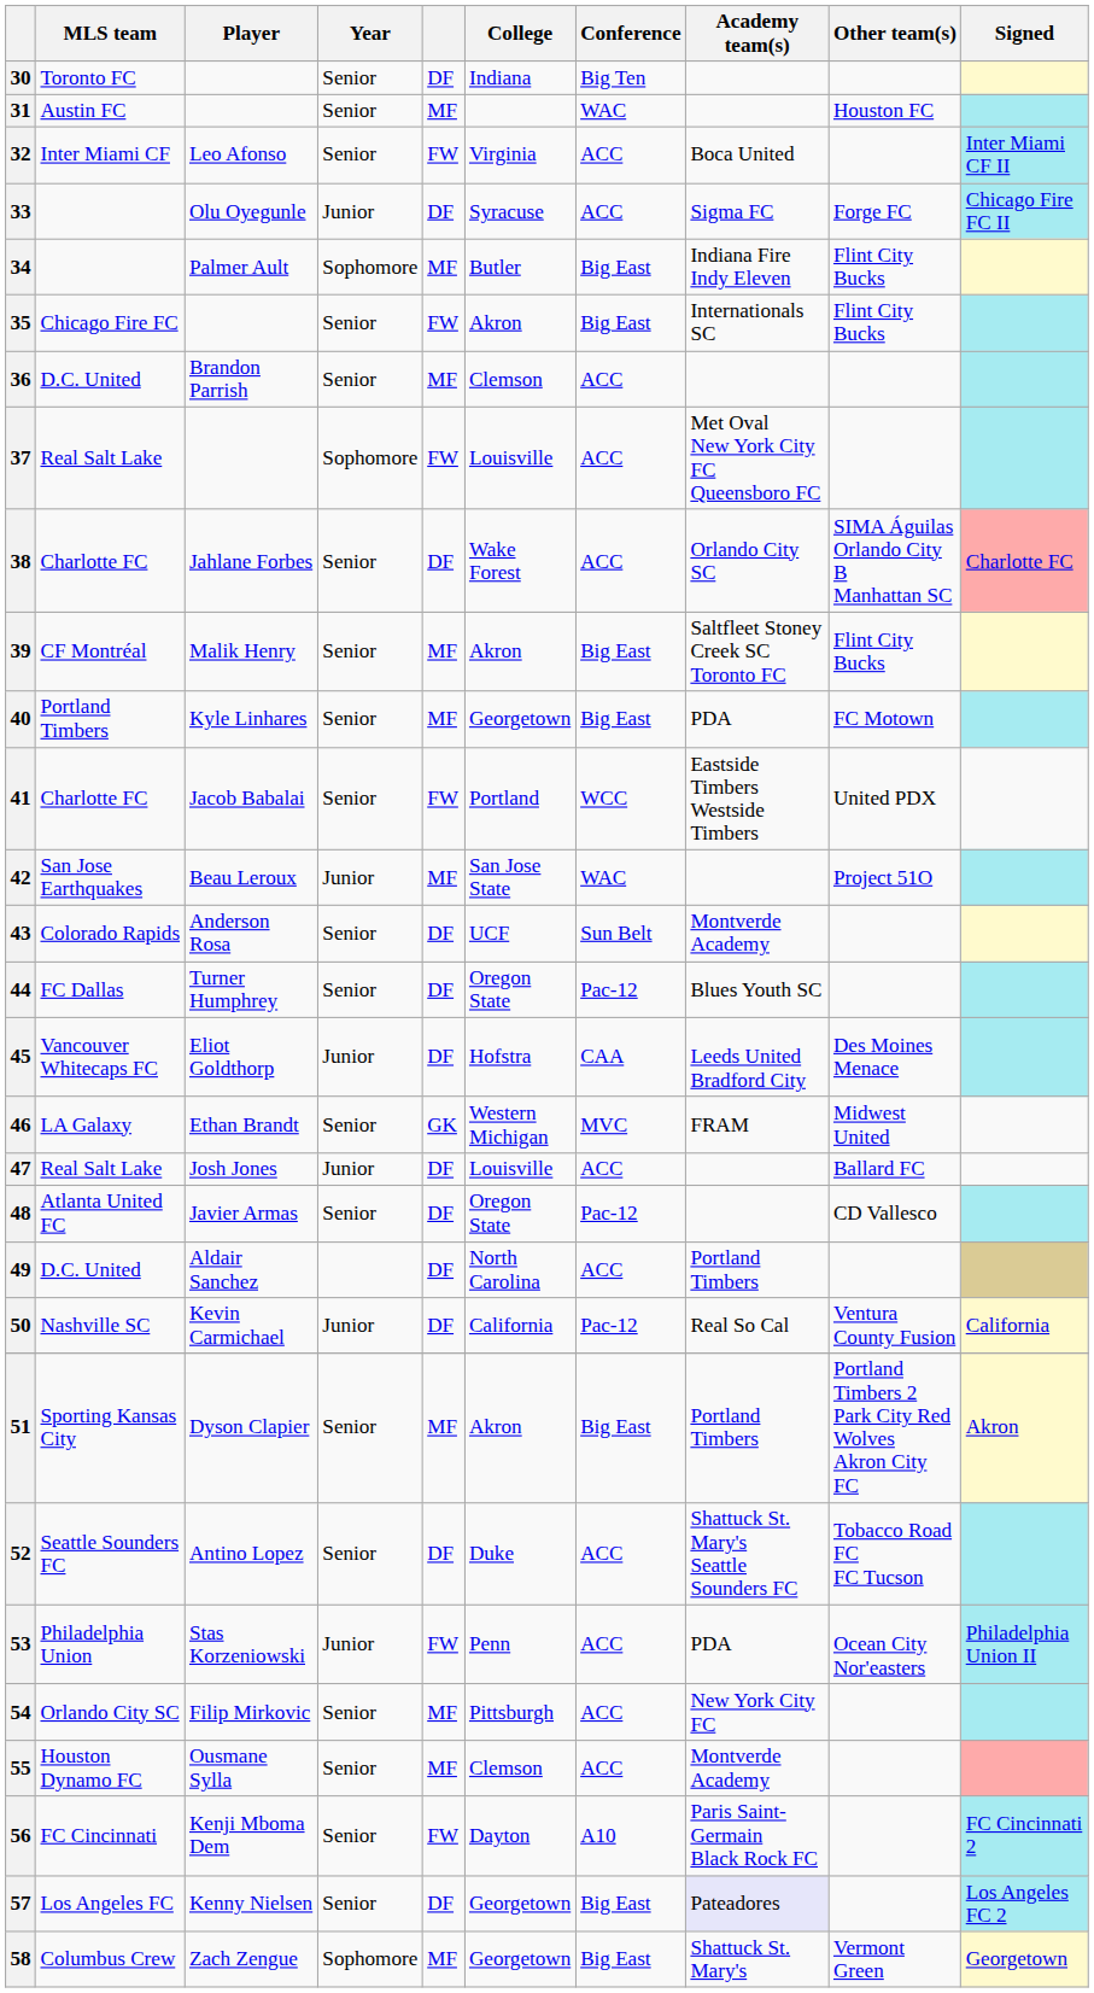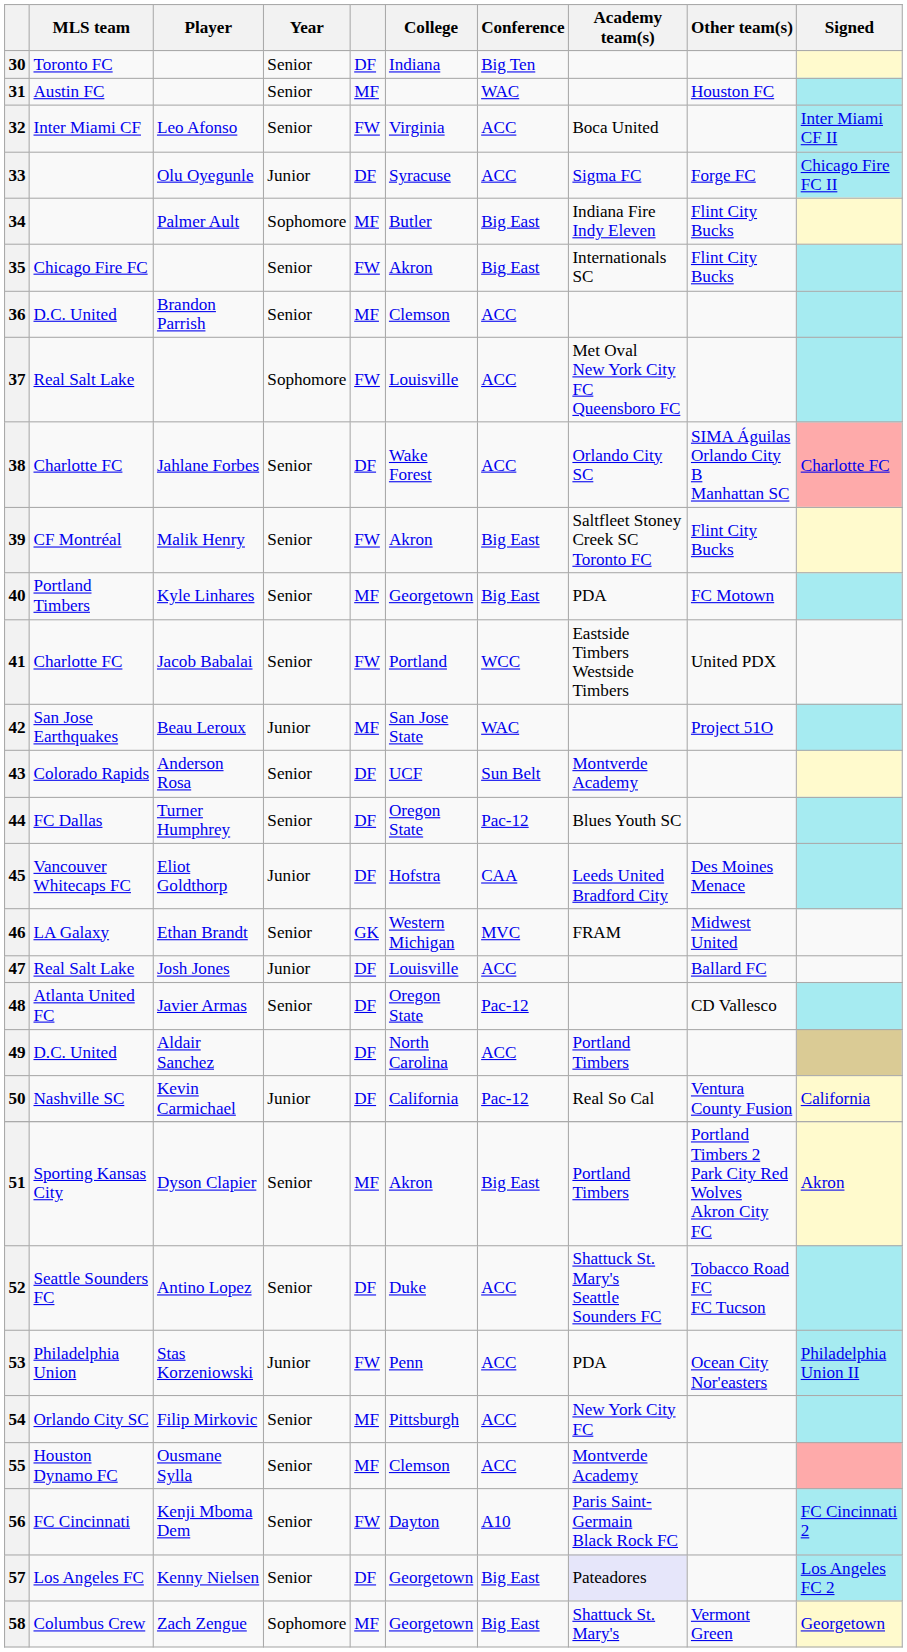 <table class="wikitable sortable" style="width:95%">
 <tr>
 <th width=2%></th>
 <th width=17%>MLS team</th>
 <th width=13%>Player</th>
 <th width=4%>Year</th>
 <th width=4%></th>
 <th width="9%">College</th>
 <th width=8%>Conference</th>
 <th width="15%">Academy team(s)</th>
 <th width="15%">Other team(s)</th>
 <th width=15%>Signed</th>
 </tr>
 <tr>
 <th>30</th>
 <td><a href='#'>Toronto FC</a></td>
 <td></td>
 <td>Senior</td>
 <td><a href='#'>DF</a></td>
 <td><a href='#'>Indiana</a></td>
 <td><a href='#'>Big Ten</a></td>
 <td></td>
 <td></td>
 <td style="background:#FFFACD;"></td>
 </tr>
 <tr>
 <th>31</th>
 <td><a href='#'>Austin FC</a></td>
 <td></td>
 <td>Senior</td>
 <td><a href='#'>MF</a></td>
 <td></td>
 <td><a href='#'>WAC</a></td>
 <td></td>
 <td><a href='#'>Houston FC</a></td>
 <td style="background:#A6EBF1;"></td>
 </tr>
 <tr>
 <th>32</th>
 <td><a href='#'>Inter Miami CF</a></td>
 <td> <a href='#'>Leo Afonso</a></td>
 <td>Senior</td>
 <td><a href='#'>FW</a></td>
 <td><a href='#'>Virginia</a></td>
 <td><a href='#'>ACC</a></td>
 <td>Boca United<br></td>
 <td></td>
 <td style="background:#A6EBF1;"> <a href='#'>Inter Miami CF II</a></td>
 </tr>
 <tr>
 <th>33</th>
 <td></td>
 <td> <a href='#'>Olu Oyegunle</a></td>
 <td>Junior</td>
 <td><a href='#'>DF</a></td>
 <td><a href='#'>Syracuse</a></td>
 <td><a href='#'>ACC</a></td>
 <td><a href='#'>Sigma FC</a></td>
 <td><a href='#'>Forge FC</a></td>
 <td style="background:#A6EBF1;"> <a href='#'>Chicago Fire FC II</a></td>
 </tr>
 <tr>
 <th>34</th>
 <td></td>
 <td> <a href='#'>Palmer Ault</a></td>
 <td>Sophomore</td>
 <td><a href='#'>MF</a></td>
 <td><a href='#'>Butler</a></td>
 <td><a href='#'>Big East</a></td>
 <td>Indiana Fire<br><a href='#'>Indy Eleven</a></td>
 <td><a href='#'>Flint City Bucks</a></td>
 <td style="background:#FFFACD;"></td>
 </tr>
 <tr>
 <th>35</th>
 <td><a href='#'>Chicago Fire FC</a></td>
 <td></td>
 <td>Senior</td>
 <td><a href='#'>FW</a></td>
 <td><a href='#'>Akron</a></td>
 <td><a href='#'>Big East</a></td>
 <td>Internationals SC</td>
 <td><a href='#'>Flint City Bucks</a></td>
 <td style="background:#A6EBF1;"></td>
 </tr>
 <tr>
 <th>36</th>
 <td><a href='#'>D.C. United</a></td>
 <td> <a href='#'>Brandon Parrish</a></td>
 <td>Senior</td>
 <td><a href='#'>MF</a></td>
 <td><a href='#'>Clemson</a></td>
 <td><a href='#'>ACC</a></td>
 <td></td>
 <td></td>
 <td style="background:#A6EBF1;"></td>
 </tr>
 <tr>
 <th>37</th>
 <td><a href='#'>Real Salt Lake</a></td>
 <td></td>
 <td>Sophomore</td>
 <td><a href='#'>FW</a></td>
 <td><a href='#'>Louisville</a></td>
 <td><a href='#'>ACC</a></td>
 <td>Met Oval<br><a href='#'>New York City FC</a><br><a href='#'>Queensboro FC</a></td>
 <td></td>
 <td style="background:#A6EBF1;"></td>
 </tr>
 <tr>
 <th>38</th>
 <td><a href='#'>Charlotte FC</a></td>
 <td> <a href='#'>Jahlane Forbes</a></td>
 <td>Senior</td>
 <td><a href='#'>DF</a></td>
 <td><a href='#'>Wake Forest</a></td>
 <td><a href='#'>ACC</a></td>
 <td><a href='#'>Orlando City SC</a></td>
 <td><a href='#'>SIMA Águilas</a><br><a href='#'>Orlando City B</a><br><a href='#'>Manhattan SC</a></td>
 <td style="background:#FEAAAA;"> <a href='#'>Charlotte FC</a></td>
 </tr>
 <tr>
 <th>39</th>
 <td><a href='#'>CF Montréal</a></td>
 <td> <a href='#'>Malik Henry</a></td>
 <td>Senior</td>
-<td><a href='#'>MF</a></td>
+<td><a href='#'>FW</a></td>
 <td><a href='#'>Akron</a></td>
 <td><a href='#'>Big East</a></td>
 <td>Saltfleet Stoney Creek SC<br><a href='#'>Toronto FC</a></td>
 <td><a href='#'>Flint City Bucks</a></td>
 <td style="background:#FFFACD;"></td>
 </tr>
 <tr>
 <th>40</th>
 <td><a href='#'>Portland Timbers</a></td>
 <td> <a href='#'>Kyle Linhares</a></td>
 <td>Senior</td>
 <td><a href='#'>MF</a></td>
 <td><a href='#'>Georgetown</a></td>
 <td><a href='#'>Big East</a></td>
 <td>PDA</td>
 <td><a href='#'>FC Motown</a></td>
 <td style="background:#A6EBF1;"></td>
 </tr>
 <tr>
 <th>41</th>
 <td><a href='#'>Charlotte FC</a></td>
 <td> <a href='#'>Jacob Babalai</a></td>
 <td>Senior</td>
 <td><a href='#'>FW</a></td>
 <td><a href='#'>Portland</a></td>
 <td><a href='#'>WCC</a></td>
 <td>Eastside Timbers<br>Westside Timbers</td>
 <td>United PDX</td>
 <td></td>
 </tr>
 <tr>
 <th>42</th>
 <td><a href='#'>San Jose Earthquakes</a></td>
 <td> <a href='#'>Beau Leroux</a></td>
 <td>Junior</td>
 <td><a href='#'>MF</a></td>
 <td><a href='#'>San Jose State</a></td>
 <td><a href='#'>WAC</a></td>
 <td></td>
 <td><a href='#'>Project 51O</a></td>
 <td style="background:#A6EBF1;"></td>
 </tr>
 <tr>
 <th>43</th>
 <td><a href='#'>Colorado Rapids</a></td>
 <td> <a href='#'>Anderson Rosa</a></td>
 <td>Senior</td>
 <td><a href='#'>DF</a></td>
 <td><a href='#'>UCF</a></td>
 <td><a href='#'>Sun Belt</a></td>
 <td><a href='#'>Montverde Academy</a></td>
 <td></td>
 <td style="background:#FFFACD;"></td>
 </tr>
 <tr>
 <th>44</th>
 <td><a href='#'>FC Dallas</a></td>
 <td> <a href='#'>Turner Humphrey</a></td>
 <td>Senior</td>
 <td><a href='#'>DF</a></td>
 <td><a href='#'>Oregon State</a></td>
 <td><a href='#'>Pac-12</a></td>
 <td>Blues Youth SC</td>
 <td></td>
 <td style="background:#A6EBF1;"></td>
 </tr>
 <tr>
 <th>45</th>
 <td><a href='#'>Vancouver Whitecaps FC</a></td>
 <td> <a href='#'>Eliot Goldthorp</a></td>
 <td>Junior</td>
 <td><a href='#'>DF</a></td>
 <td><a href='#'>Hofstra</a></td>
 <td><a href='#'>CAA</a></td>
 <td><br><a href='#'>Leeds United</a><br><a href='#'>Bradford City</a></td>
 <td><a href='#'>Des Moines Menace</a></td>
 <td style="background:#A6EBF1;"></td>
 </tr>
 <tr>
 <th>46</th>
 <td><a href='#'>LA Galaxy</a></td>
 <td> <a href='#'>Ethan Brandt</a></td>
 <td>Senior</td>
 <td><a href='#'>GK</a></td>
 <td><a href='#'>Western Michigan</a></td>
 <td><a href='#'>MVC</a></td>
 <td>FRAM</td>
 <td><a href='#'>Midwest United</a></td>
 <td></td>
 </tr>
 <tr>
 <th>47</th>
 <td><a href='#'>Real Salt Lake</a></td>
 <td> <a href='#'>Josh Jones</a></td>
 <td>Junior</td>
 <td><a href='#'>DF</a></td>
 <td><a href='#'>Louisville</a></td>
 <td><a href='#'>ACC</a></td>
 <td></td>
 <td><a href='#'>Ballard FC</a></td>
 <td></td>
 </tr>
 <tr>
 <th>48</th>
 <td><a href='#'>Atlanta United FC</a></td>
 <td> <a href='#'>Javier Armas</a></td>
 <td>Senior</td>
 <td><a href='#'>DF</a></td>
 <td><a href='#'>Oregon State</a></td>
 <td><a href='#'>Pac-12</a></td>
 <td></td>
 <td>CD Vallesco</td>
 <td style="background:#A6EBF1;"></td>
 </tr>
 <tr>
 <th>49</th>
 <td><a href='#'>D.C. United</a></td>
 <td> <a href='#'>Aldair Sanchez</a></td>
 <td></td>
 <td><a href='#'>DF</a></td>
 <td><a href='#'>North Carolina</a></td>
 <td><a href='#'>ACC</a></td>
 <td><a href='#'>Portland Timbers</a></td>
 <td></td>
 <td style="background:#DACB95;"></td>
 </tr>
 <tr>
 <th>50</th>
 <td><a href='#'>Nashville SC</a></td>
 <td> <a href='#'>Kevin Carmichael</a></td>
 <td>Junior</td>
 <td><a href='#'>DF</a></td>
 <td><a href='#'>California</a></td>
 <td><a href='#'>Pac-12</a></td>
 <td>Real So Cal</td>
 <td><a href='#'>Ventura County Fusion</a></td>
 <td style="background:#FFFACD;"> <a href='#'>California</a></td>
 </tr>
 <tr>
 </tr>
 <tr>
 <th>51</th>
 <td><a href='#'>Sporting Kansas City</a></td>
 <td> <a href='#'>Dyson Clapier</a></td>
 <td>Senior</td>
 <td><a href='#'>MF</a></td>
 <td><a href='#'>Akron</a></td>
 <td><a href='#'>Big East</a></td>
 <td><a href='#'>Portland Timbers</a></td>
 <td><a href='#'>Portland Timbers 2</a><br><a href='#'>Park City Red Wolves</a><br><a href='#'>Akron City FC</a></td>
 <td style="background:#FFFACD;"> <a href='#'>Akron</a></td>
 </tr>
 <tr>
 <th>52</th>
 <td><a href='#'>Seattle Sounders FC</a></td>
 <td> <a href='#'>Antino Lopez</a></td>
 <td>Senior</td>
 <td><a href='#'>DF</a></td>
 <td><a href='#'>Duke</a></td>
 <td><a href='#'>ACC</a></td>
 <td><a href='#'>Shattuck St. Mary's</a><br><a href='#'>Seattle Sounders FC</a></td>
 <td><a href='#'>Tobacco Road FC</a><br><a href='#'>FC Tucson</a></td>
 <td style="background:#A6EBF1;"></td>
 </tr>
 <tr>
 <th>53</th>
 <td><a href='#'>Philadelphia Union</a></td>
 <td> <a href='#'>Stas Korzeniowski</a></td>
 <td>Junior</td>
 <td><a href='#'>FW</a></td>
 <td><a href='#'>Penn</a></td>
 <td><a href='#'>ACC</a></td>
 <td>PDA</td>
 <td><br><a href='#'>Ocean City Nor'easters</a></td>
 <td style="background:#A6EBF1;"> <a href='#'>Philadelphia Union II</a></td>
 </tr>
 <tr>
 <th>54</th>
 <td><a href='#'>Orlando City SC</a></td>
 <td> <a href='#'>Filip Mirkovic</a></td>
 <td>Senior</td>
 <td><a href='#'>MF</a></td>
 <td><a href='#'>Pittsburgh</a></td>
 <td><a href='#'>ACC</a></td>
 <td><a href='#'>New York City FC</a></td>
 <td></td>
 <td style="background:#A6EBF1;"></td>
 </tr>
 <tr>
 <th>55</th>
 <td><a href='#'>Houston Dynamo FC</a></td>
 <td> <a href='#'>Ousmane Sylla</a></td>
 <td>Senior</td>
 <td><a href='#'>MF</a></td>
 <td><a href='#'>Clemson</a></td>
 <td><a href='#'>ACC</a></td>
 <td><a href='#'>Montverde Academy</a></td>
 <td></td>
 <td style="background:#FEAAAA;"></td>
 </tr>
 <tr>
 <th>56</th>
 <td><a href='#'>FC Cincinnati</a></td>
 <td> <a href='#'>Kenji Mboma Dem</a></td>
 <td>Senior</td>
 <td><a href='#'>FW</a></td>
 <td><a href='#'>Dayton</a></td>
 <td><a href='#'>A10</a></td>
 <td><a href='#'>Paris Saint-Germain</a><br><a href='#'>Black Rock FC</a></td>
 <td></td>
 <td style="background:#A6EBF1;"> <a href='#'>FC Cincinnati 2</a></td>
 </tr>
 <tr>
 <th>57</th>
 <td><a href='#'>Los Angeles FC</a></td>
 <td> <a href='#'>Kenny Nielsen</a></td>
 <td>Senior</td>
 <td><a href='#'>DF</a></td>
 <td><a href='#'>Georgetown</a></td>
 <td><a href='#'>Big East</a></td>
 <td style="background: lavender;">Pateadores</td>
 <td></td>
 <td style="background:#A6EBF1;"> <a href='#'>Los Angeles FC 2</a></td>
 </tr>
 <tr>
 <th>58</th>
 <td><a href='#'>Columbus Crew</a></td>
 <td> <a href='#'>Zach Zengue</a></td>
 <td>Sophomore</td>
 <td><a href='#'>MF</a></td>
 <td><a href='#'>Georgetown</a></td>
 <td><a href='#'>Big East</a></td>
 <td><a href='#'>Shattuck St. Mary's</a></td>
 <td><a href='#'>Vermont Green</a></td>
 <td style="background:#FFFACD;"> <a href='#'>Georgetown</a></td>
 </tr>
 </table>
